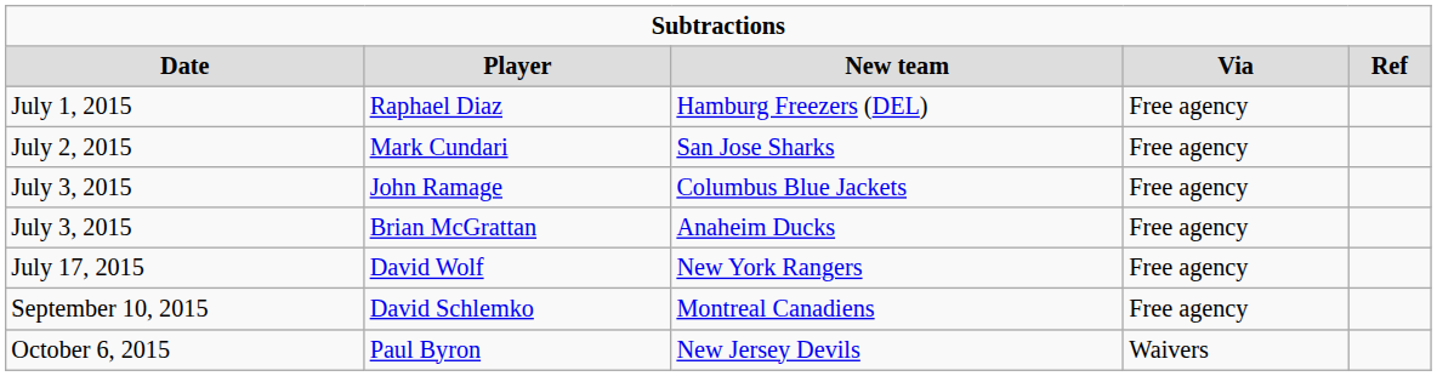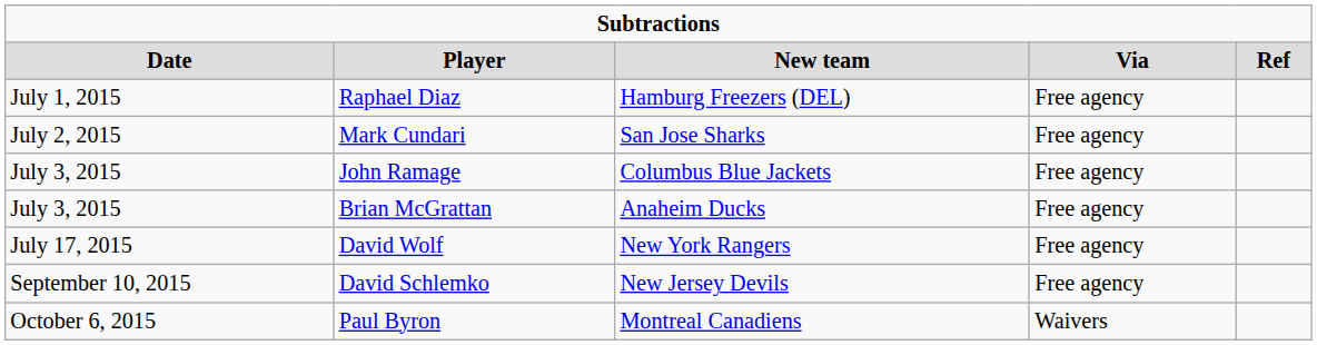 <table class="wikitable" style="font-size: 95%; width:100%;">
 <tr>
 <td colspan="10" style="text-align:center;"><strong>Subtractions</strong></td>
 </tr>
 <tr style="text-align:center; background:#ddd;">
 <td><strong>Date</strong></td>
 <td><strong>Player</strong></td>
 <td><strong>New team</strong></td>
 <td><strong>Via</strong></td>
 <td><strong>Ref</strong></td>
 </tr>
 <tr>
 <td>July 1, 2015</td>
 <td><a href='#'>Raphael Diaz</a></td>
 <td><a href='#'>Hamburg Freezers</a> (<a href='#'>DEL</a>)</td>
 <td>Free agency</td>
 <td></td>
 </tr>
 <tr>
 <td>July 2, 2015</td>
 <td><a href='#'>Mark Cundari</a></td>
 <td><a href='#'>San Jose Sharks</a></td>
 <td>Free agency</td>
 <td></td>
 </tr>
 <tr>
 <td>July 3, 2015</td>
 <td><a href='#'>John Ramage</a></td>
 <td><a href='#'>Columbus Blue Jackets</a></td>
 <td>Free agency</td>
 <td></td>
 </tr>
 <tr>
 <td>July 3, 2015</td>
 <td><a href='#'>Brian McGrattan</a></td>
 <td><a href='#'>Anaheim Ducks</a></td>
 <td>Free agency</td>
 <td></td>
 </tr>
 <tr>
 <td>July 17, 2015</td>
 <td><a href='#'>David Wolf</a></td>
 <td><a href='#'>New York Rangers</a></td>
 <td>Free agency</td>
 <td></td>
 </tr>
 <tr>
 <td>September 10, 2015</td>
 <td><a href='#'>David Schlemko</a></td>
-<td><a href='#'>Montreal Canadiens</a></td>
+<td><a href='#'>New Jersey Devils</a></td>
 <td>Free agency</td>
 <td></td>
 </tr>
 <tr>
 <td>October 6, 2015</td>
 <td><a href='#'>Paul Byron</a></td>
-<td><a href='#'>New Jersey Devils</a></td>
+<td><a href='#'>Montreal Canadiens</a></td>
 <td>Waivers</td>
 <td></td>
 </tr>
 </table>
